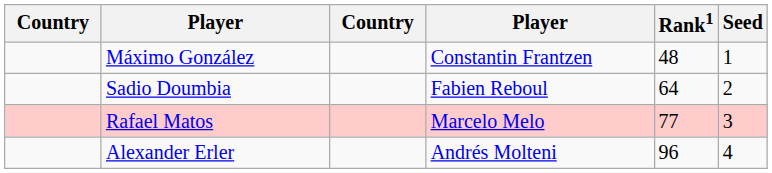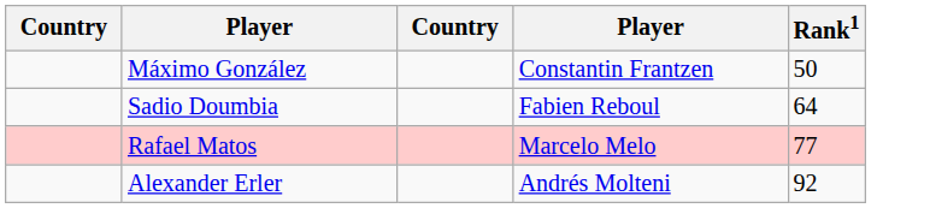 <table class="sortable wikitable">
 <tr>
 <th width="70">Country</th>
 <th width="175">Player</th>
 <th width="70">Country</th>
 <th width="175">Player</th>
 <th>Rank<sup>1</sup></th>
-<th>Seed</th>
 </tr>
 <tr>
 <td></td>
 <td><a href='#'>Máximo González</a></td>
 <td></td>
 <td><a href='#'>Constantin Frantzen</a></td>
-<td>48</td>
-<td>1</td>
+<td>50</td>
 </tr>
 <tr>
 <td></td>
 <td><a href='#'>Sadio Doumbia</a></td>
 <td></td>
 <td><a href='#'>Fabien Reboul</a></td>
 <td>64</td>
-<td>2</td>
 </tr>
 <tr bgcolor=#fcc>
 <td></td>
 <td><a href='#'>Rafael Matos</a></td>
 <td></td>
 <td><a href='#'>Marcelo Melo</a></td>
 <td>77</td>
-<td>3</td>
 </tr>
 <tr>
 <td></td>
 <td><a href='#'>Alexander Erler</a></td>
 <td></td>
 <td><a href='#'>Andrés Molteni</a></td>
-<td>96</td>
-<td>4</td>
+<td>92</td>
 </tr>
 </table>
